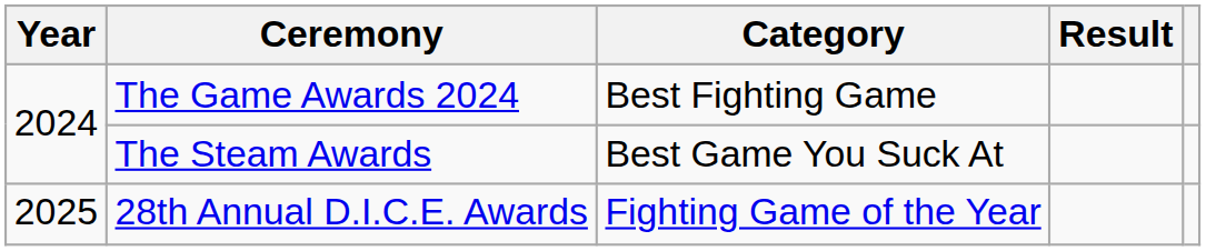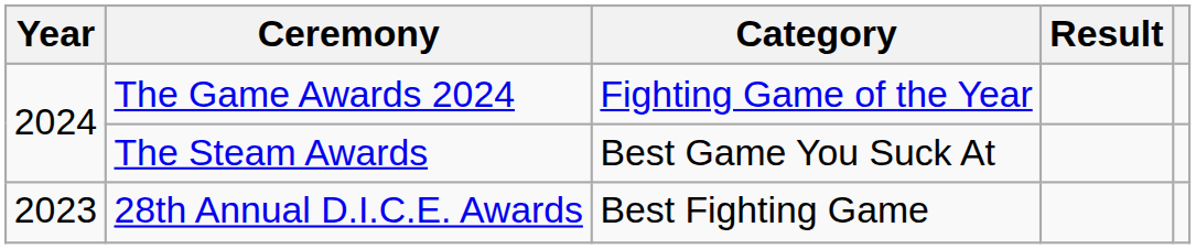 <table class="wikitable plainrowheaders" width="auto">
 <tr>
 <th scope="col">Year</th>
 <th scope="col">Ceremony</th>
 <th scope="col">Category</th>
 <th scope="col">Result</th>
 <th scope="col" class="unsortable"></th>
 </tr>
 <tr>
 <td rowspan="2">2024</td>
 <td><a href='#'>The Game Awards 2024</a></td>
-<td>Best Fighting Game</td>
+<td><a href='#'>Fighting Game of the Year</a></td>
 <td></td>
 <td style="text-align:center;"></td>
 </tr>
 <tr>
 <td><a href='#'>The Steam Awards</a></td>
 <td>Best Game You Suck At</td>
 <td></td>
 <td style="text-align:center;"></td>
 </tr>
 <tr>
-<td>2025</td>
+<td>2023</td>
 <td><a href='#'>28th Annual D.I.C.E. Awards</a></td>
-<td><a href='#'>Fighting Game of the Year</a></td>
+<td>Best Fighting Game</td>
 <td></td>
 <td style="text-align:center;"></td>
 </tr>
 </table>
